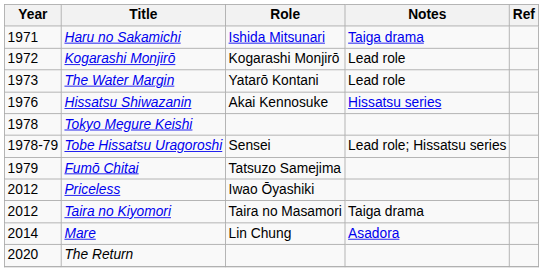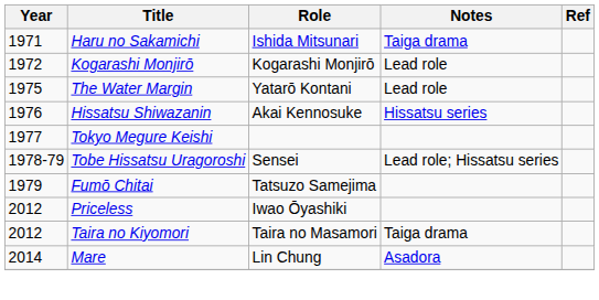 <table class="wikitable sortable">
 <tr>
 <th>Year</th>
 <th>Title</th>
 <th>Role</th>
 <th class="unsortable">Notes</th>
 <th class="unsortable">Ref</th>
 </tr>
 <tr>
 <td>1971</td>
 <td><em><a href='#'>Haru no Sakamichi</a></em></td>
 <td><a href='#'>Ishida Mitsunari</a></td>
 <td><a href='#'>Taiga drama</a></td>
 <td></td>
 </tr>
 <tr>
 <td>1972</td>
 <td><em><a href='#'>Kogarashi Monjirō</a></em></td>
 <td>Kogarashi Monjirō</td>
 <td>Lead role</td>
 <td></td>
 </tr>
 <tr>
-<td>1973</td>
+<td>1975</td>
 <td><em><a href='#'>The Water Margin</a></em></td>
 <td>Yatarō Kontani</td>
 <td>Lead role</td>
 <td></td>
 </tr>
 <tr>
 <td>1976</td>
 <td><em><a href='#'>Hissatsu Shiwazanin</a></em></td>
 <td>Akai Kennosuke</td>
 <td><a href='#'>Hissatsu series</a></td>
 <td></td>
 </tr>
 <tr>
-<td>1978</td>
+<td>1977</td>
 <td><em><a href='#'>Tokyo Megure Keishi</a></em></td>
 <td></td>
 <td></td>
 <td></td>
 </tr>
 <tr>
 <td>1978-79</td>
 <td><em><a href='#'>Tobe Hissatsu Uragoroshi</a></em></td>
 <td>Sensei</td>
 <td>Lead role; Hissatsu series</td>
 <td></td>
 </tr>
 <tr>
 <td>1979</td>
 <td><em><a href='#'>Fumō Chitai</a></em></td>
 <td>Tatsuzo Samejima</td>
 <td></td>
 <td></td>
 </tr>
 <tr>
 <td>2012</td>
 <td><em><a href='#'>Priceless</a></em></td>
 <td>Iwao Ōyashiki</td>
 <td></td>
 <td></td>
 </tr>
 <tr>
 <td>2012</td>
 <td><em><a href='#'>Taira no Kiyomori</a></em></td>
 <td>Taira no Masamori</td>
 <td>Taiga drama</td>
 <td></td>
 </tr>
 <tr>
 <td>2014</td>
 <td><em><a href='#'>Mare</a></em></td>
 <td>Lin Chung</td>
 <td><a href='#'>Asadora</a></td>
 <td></td>
 </tr>
 <tr>
-<td>2020</td>
-<td><em>The Return</em></td>
-<td></td>
-<td></td>
-<td></td>
-</tr>
-<tr>
 </tr>
 </table>
